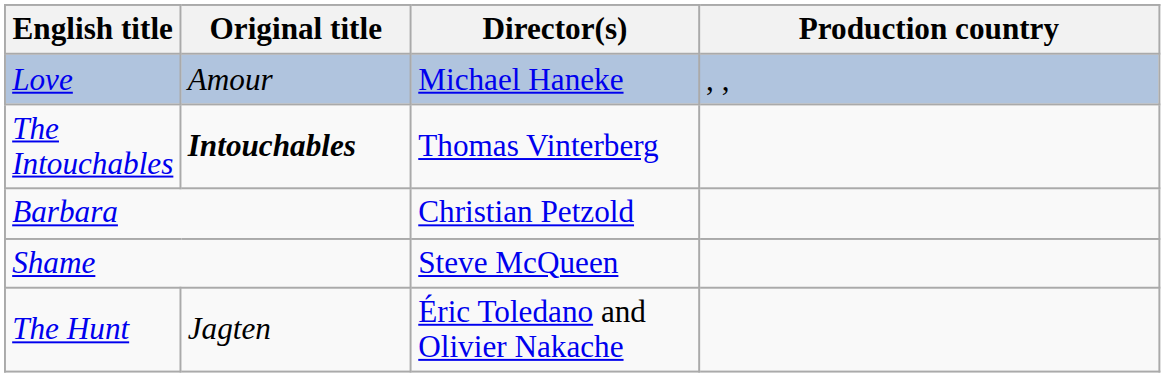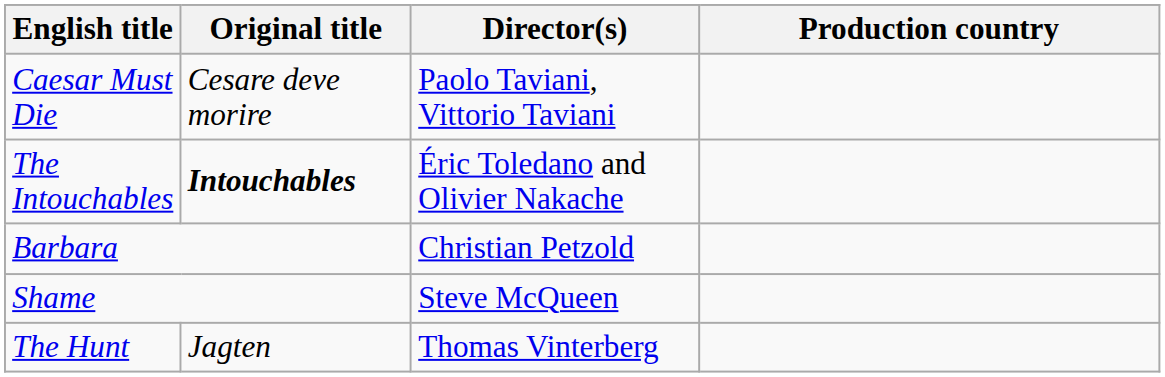 <table class="wikitable" width="95%" cellpadding="5">
 <tr>
 <th width="15%">English title</th>
 <th width="20%">Original title</th>
 <th width="25%">Director(s)</th>
 <th width="40%">Production country</th>
 </tr>
-<tr style="background:#B0C4DE;">
-<td><em><a href='#'>Love</a></em></td>
-<td><em>Amour</em></td>
-<td><a href='#'>Michael Haneke</a></td>
-<td>, , </td>
+<tr>
+<td><em><a href='#'>Caesar Must Die</a></em></td>
+<td><em>Cesare deve morire</em></td>
+<td><a href='#'>Paolo Taviani</a>, <a href='#'>Vittorio Taviani</a></td>
+<td></td>
 </tr>
 <tr>
 <td><em><a href='#'>The Intouchables</a></em></td>
 <td><strong><em>Intouchables</em></strong></td>
-<td><a href='#'>Thomas Vinterberg</a></td>
+<td><a href='#'>Éric Toledano</a> and <a href='#'>Olivier Nakache</a></td>
 <td></td>
 </tr>
 <tr>
 <td colspan=2;><em><a href='#'>Barbara</a></em></td>
 <td><a href='#'>Christian Petzold</a></td>
 <td></td>
 </tr>
 <tr>
 <td colspan=2;><em><a href='#'>Shame</a></em></td>
 <td><a href='#'>Steve McQueen</a></td>
 <td></td>
 </tr>
 <tr>
 <td><em><a href='#'>The Hunt</a></em></td>
 <td><em>Jagten</em></td>
-<td><a href='#'>Éric Toledano</a> and <a href='#'>Olivier Nakache</a></td>
+<td><a href='#'>Thomas Vinterberg</a></td>
 <td></td>
 </tr>
 </table>
